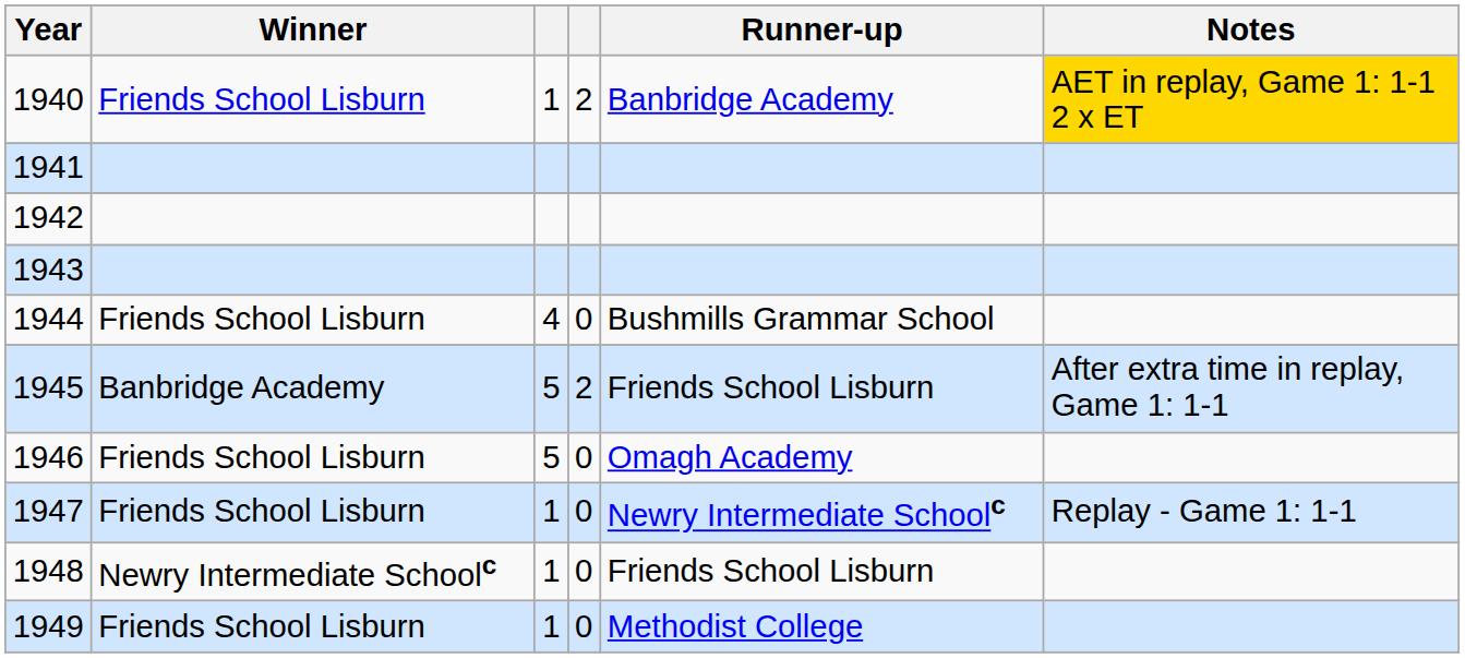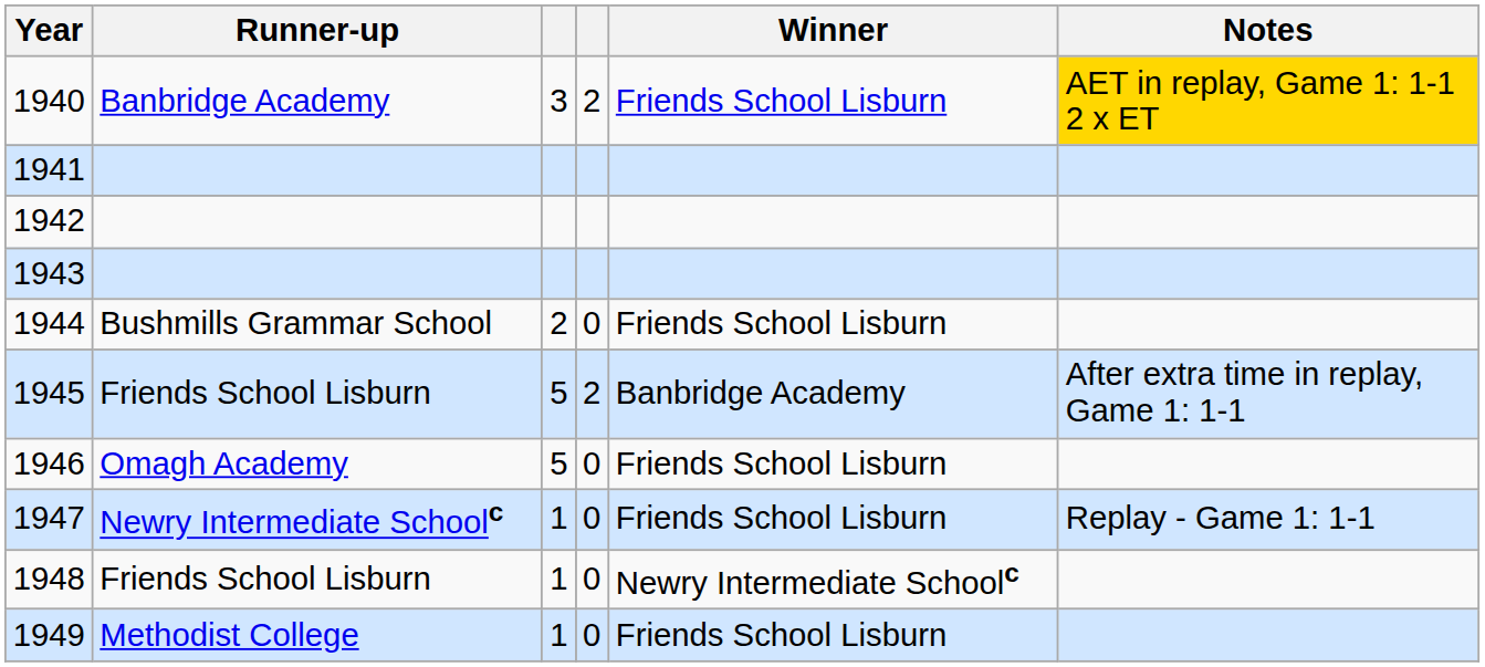 <table class="wikitable">
 <tr>
 <th>Year</th>
-<th>Winner</th>
+<th>Runner-up</th>
 <th></th>
 <th></th>
-<th>Runner-up</th>
+<th>Winner</th>
 <th width="200">Notes</th>
 </tr>
 <tr>
 <td align="center">1940</td>
+<td width="215"><a href='#'>Banbridge Academy</a></td>
+<td align="center">3</td>
+<td align="center">2</td>
 <td width="215"><a href='#'>Friends School Lisburn</a></td>
-<td align="center">1</td>
-<td align="center">2</td>
-<td width="215"><a href='#'>Banbridge Academy</a></td>
 <td style="background: gold;">AET in replay, Game 1: 1-1 2 x ET</td>
 </tr>
 <tr style="background: #D0E6FF;">
 <td align="center">1941</td>
 <td></td>
 <td align="center"></td>
 <td align="center"></td>
 <td></td>
 <td></td>
 </tr>
 <tr>
 <td align="center">1942</td>
 <td></td>
 <td align="center"></td>
 <td align="center"></td>
 <td></td>
 <td></td>
 </tr>
 <tr style="background: #D0E6FF;">
 <td align="center">1943</td>
 <td></td>
 <td align="center"></td>
 <td align="center"></td>
 <td></td>
 <td></td>
 </tr>
 <tr>
 <td align="center">1944</td>
+<td>Bushmills Grammar School</td>
+<td align="center">2</td>
+<td align="center">0</td>
 <td>Friends School Lisburn</td>
-<td align="center">4</td>
-<td align="center">0</td>
-<td>Bushmills Grammar School</td>
 <td></td>
 </tr>
 <tr style="background: #D0E6FF;">
 <td align="center">1945</td>
-<td>Banbridge Academy</td>
+<td>Friends School Lisburn</td>
 <td align="center">5</td>
 <td align="center">2</td>
-<td>Friends School Lisburn</td>
+<td>Banbridge Academy</td>
 <td>After extra time in replay, Game 1: 1-1</td>
 </tr>
 <tr>
 <td align="center">1946</td>
-<td>Friends School Lisburn</td>
+<td><a href='#'>Omagh Academy</a></td>
 <td align="center">5</td>
 <td align="center">0</td>
-<td><a href='#'>Omagh Academy</a></td>
+<td>Friends School Lisburn</td>
 <td></td>
 </tr>
 <tr style="background: #D0E6FF;">
 <td align="center">1947</td>
-<td>Friends School Lisburn</td>
+<td><a href='#'>Newry Intermediate School</a><sup><strong>c</strong></sup></td>
 <td align="center">1</td>
 <td align="center">0</td>
-<td><a href='#'>Newry Intermediate School</a><sup><strong>c</strong></sup></td>
+<td>Friends School Lisburn</td>
 <td>Replay - Game 1: 1-1</td>
 </tr>
 <tr>
 <td align="center">1948</td>
+<td>Friends School Lisburn</td>
+<td align="center">1</td>
+<td align="center">0</td>
 <td>Newry Intermediate School<sup><strong>c</strong></sup></td>
+<td></td>
+</tr>
+<tr style="background: #D0E6FF;">
+<td align="center">1949</td>
+<td><a href='#'>Methodist College</a></td>
 <td align="center">1</td>
 <td align="center">0</td>
 <td>Friends School Lisburn</td>
 <td></td>
 </tr>
-<tr style="background: #D0E6FF;">
-<td align="center">1949</td>
-<td>Friends School Lisburn</td>
-<td align="center">1</td>
-<td align="center">0</td>
-<td><a href='#'>Methodist College</a></td>
-<td></td>
-</tr>
 </table>
